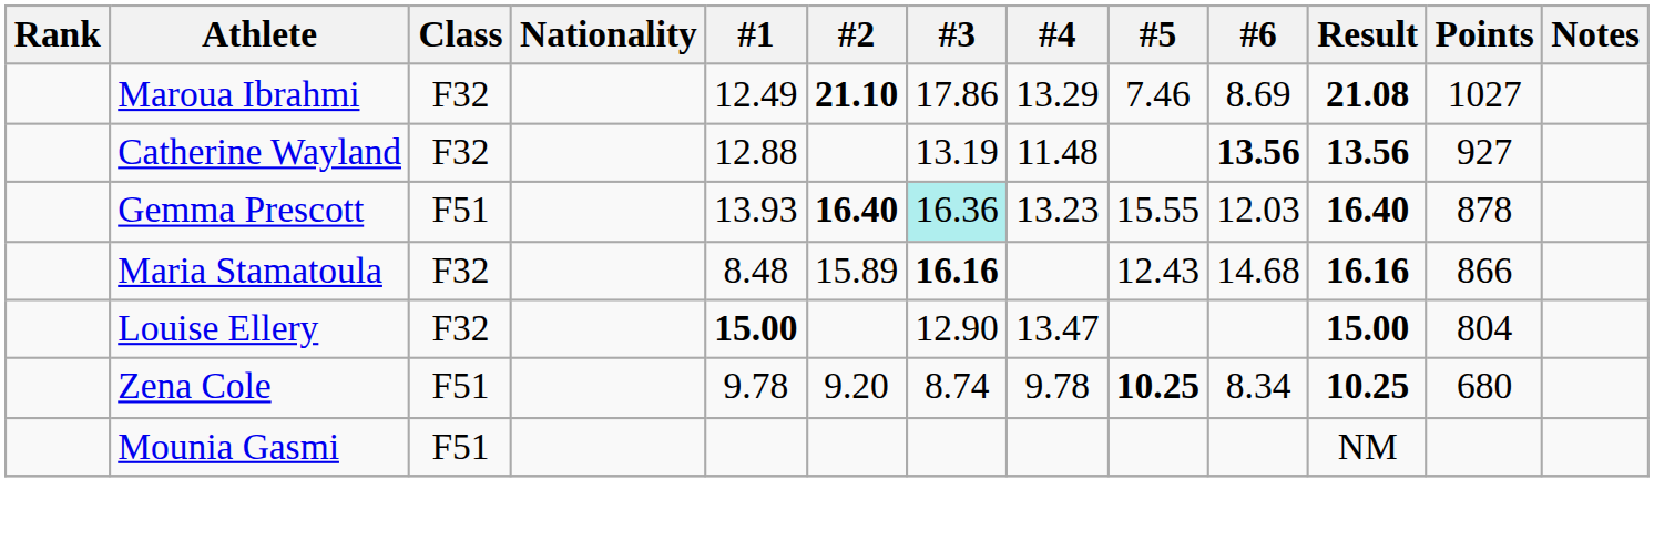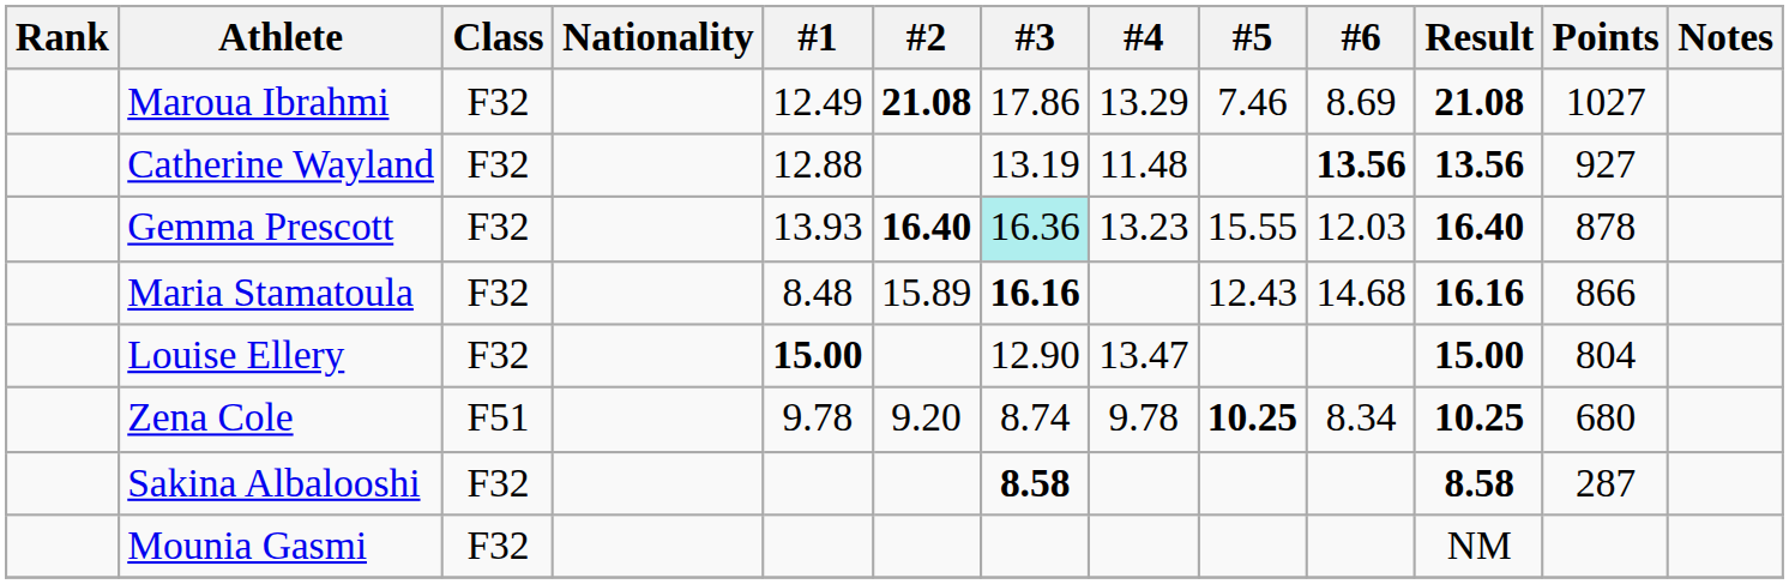 <table class="wikitable sortable" style="text-align:center">
 <tr>
 <th>Rank</th>
 <th>Athlete</th>
 <th>Class</th>
 <th>Nationality</th>
 <th>#1</th>
 <th>#2</th>
 <th>#3</th>
 <th>#4</th>
 <th>#5</th>
 <th>#6</th>
 <th>Result</th>
 <th>Points</th>
 <th>Notes</th>
 </tr>
 <tr>
 <td></td>
 <td align=left><a href='#'>Maroua Ibrahmi</a></td>
 <td>F32</td>
 <td align=left></td>
 <td>12.49</td>
-<td><strong>21.10</strong></td>
+<td><strong>21.08</strong></td>
 <td>17.86</td>
 <td>13.29</td>
 <td>7.46</td>
 <td>8.69</td>
 <td><strong>21.08</strong></td>
 <td>1027</td>
 <td></td>
 </tr>
 <tr>
 <td></td>
 <td align=left><a href='#'>Catherine Wayland</a></td>
 <td>F32</td>
 <td align=left></td>
 <td>12.88</td>
 <td></td>
 <td>13.19</td>
 <td>11.48</td>
 <td></td>
 <td><strong>13.56</strong></td>
 <td><strong>13.56</strong></td>
 <td>927</td>
 <td></td>
 </tr>
 <tr>
 <td></td>
 <td align=left><a href='#'>Gemma Prescott</a></td>
-<td>F51</td>
+<td>F32</td>
 <td align=left></td>
 <td>13.93</td>
 <td><strong>16.40</strong></td>
 <td style="background: paleturquoise;">16.36</td>
 <td>13.23</td>
 <td>15.55</td>
 <td>12.03</td>
 <td><strong>16.40</strong></td>
 <td>878</td>
 <td></td>
 </tr>
 <tr>
 <td></td>
 <td align=left><a href='#'>Maria Stamatoula</a></td>
 <td>F32</td>
 <td align=left></td>
 <td>8.48</td>
 <td>15.89</td>
 <td><strong>16.16</strong></td>
 <td></td>
 <td>12.43</td>
 <td>14.68</td>
 <td><strong>16.16</strong></td>
 <td>866</td>
 <td></td>
 </tr>
 <tr>
 <td></td>
 <td align=left><a href='#'>Louise Ellery</a></td>
 <td>F32</td>
 <td align=left></td>
 <td><strong>15.00</strong></td>
 <td></td>
 <td>12.90</td>
 <td>13.47</td>
 <td></td>
 <td></td>
 <td><strong>15.00</strong></td>
 <td>804</td>
 <td></td>
 </tr>
 <tr>
 <td></td>
 <td align=left><a href='#'>Zena Cole</a></td>
 <td>F51</td>
 <td align=left></td>
 <td>9.78</td>
 <td>9.20</td>
 <td>8.74</td>
 <td>9.78</td>
 <td><strong>10.25</strong></td>
 <td>8.34</td>
 <td><strong>10.25</strong></td>
 <td>680</td>
 <td></td>
 </tr>
 <tr>
 <td></td>
+<td align=left><a href='#'>Sakina Albalooshi</a></td>
+<td>F32</td>
+<td align=left></td>
+<td></td>
+<td></td>
+<td><strong>8.58</strong></td>
+<td></td>
+<td></td>
+<td></td>
+<td><strong>8.58</strong></td>
+<td>287</td>
+<td></td>
+</tr>
+<tr>
+<td></td>
 <td align=left><a href='#'>Mounia Gasmi</a></td>
-<td>F51</td>
+<td>F32</td>
 <td align=left></td>
 <td></td>
 <td></td>
 <td></td>
 <td></td>
 <td></td>
 <td></td>
 <td>NM</td>
 <td></td>
 <td></td>
 </tr>
 <tr>
 </tr>
 </table>
